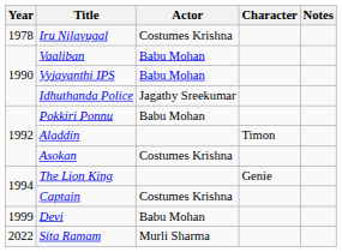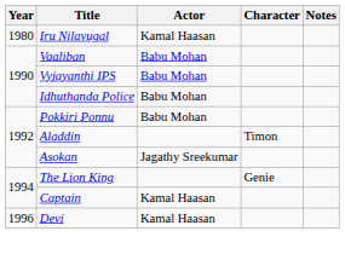 <table class="wikitable sortable">
 <tr>
 <th scope="col">Year</th>
 <th scope="col">Title</th>
 <th scope="col">Actor</th>
 <th scope="col">Character</th>
 <th class="unsortable" scope="col">Notes</th>
 </tr>
 <tr>
-<td>1978</td>
+<td>1980</td>
 <td><em><a href='#'>Iru Nilavugal</a></em></td>
-<td>Costumes Krishna</td>
+<td>Kamal Haasan</td>
 <td></td>
 <td></td>
 </tr>
 <tr>
 <td rowspan="3">1990</td>
 <td><em><a href='#'>Vaaliban</a></em></td>
 <td><a href='#'>Babu Mohan</a></td>
 <td></td>
 <td></td>
 </tr>
 <tr>
 <td><em><a href='#'>Vyjayanthi IPS</a></em></td>
 <td><a href='#'>Babu Mohan</a></td>
 <td></td>
 <td></td>
 </tr>
 <tr>
 <td><em><a href='#'>Idhuthanda Police</a></em></td>
-<td>Jagathy Sreekumar</td>
+<td>Babu Mohan</td>
 <td></td>
 <td></td>
 </tr>
 <tr>
 <td rowspan="3">1992</td>
 <td><em><a href='#'>Pokkiri Ponnu</a></em></td>
 <td>Babu Mohan</td>
 <td></td>
 <td></td>
 </tr>
 <tr>
 <td><em><a href='#'>Aladdin</a></em></td>
 <td></td>
 <td>Timon</td>
 <td></td>
 </tr>
 <tr>
 <td><em><a href='#'>Asokan</a></em></td>
-<td>Costumes Krishna</td>
+<td>Jagathy Sreekumar</td>
 <td></td>
 <td></td>
 </tr>
 <tr>
 <td rowspan="2">1994</td>
 <td><em><a href='#'>The Lion King</a></em></td>
 <td></td>
 <td>Genie</td>
 <td></td>
 </tr>
 <tr>
 <td><em><a href='#'>Captain</a></em></td>
-<td>Costumes Krishna</td>
+<td>Kamal Haasan</td>
 <td></td>
 <td></td>
 </tr>
 <tr>
-<td>1999</td>
+<td>1996</td>
 <td><em><a href='#'>Devi</a></em></td>
-<td>Babu Mohan</td>
-<td></td>
-<td></td>
-</tr>
-<tr>
-<td>2022</td>
-<td><em><a href='#'>Sita Ramam</a></em></td>
-<td>Murli Sharma</td>
+<td>Kamal Haasan</td>
 <td></td>
 <td></td>
 </tr>
 </table>
